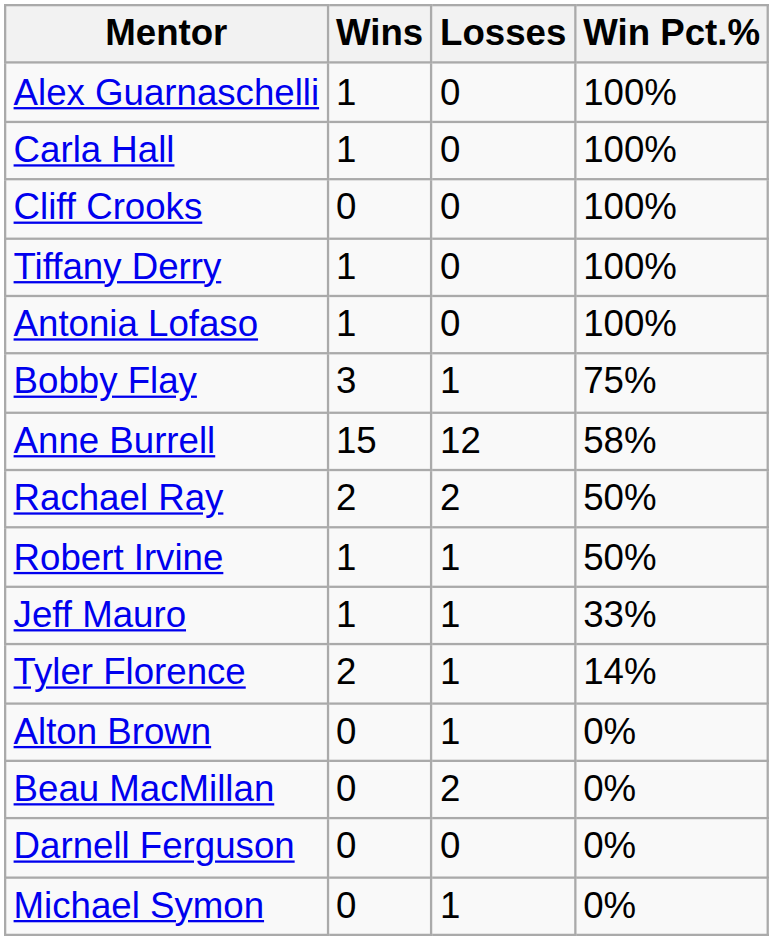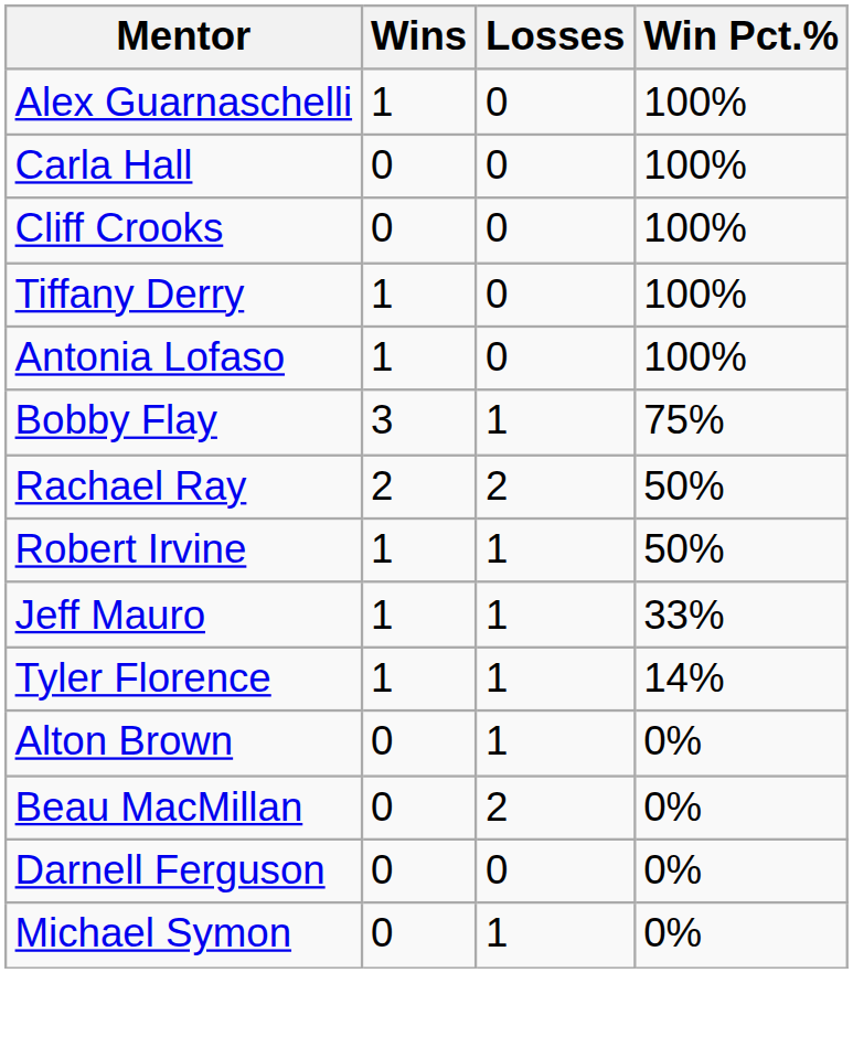 <table class="wikitable"  style="border-collapse:collapse;">
 <tr>
 <th>Mentor</th>
 <th>Wins</th>
 <th>Losses</th>
 <th>Win Pct.%</th>
 </tr>
 <tr>
 <td><a href='#'>Alex Guarnaschelli</a></td>
 <td>1</td>
 <td>0</td>
 <td>100%</td>
 </tr>
 <tr>
 <td><a href='#'>Carla Hall</a></td>
-<td>1</td>
+<td>0</td>
 <td>0</td>
 <td>100%</td>
 </tr>
 <tr>
 <td><a href='#'>Cliff Crooks</a></td>
 <td>0</td>
 <td>0</td>
 <td>100%</td>
 </tr>
 <tr>
 <td><a href='#'>Tiffany Derry</a></td>
 <td>1</td>
 <td>0</td>
 <td>100%</td>
 </tr>
 <tr>
 <td><a href='#'>Antonia Lofaso</a></td>
 <td>1</td>
 <td>0</td>
 <td>100%</td>
 </tr>
 <tr>
 <td><a href='#'>Bobby Flay</a></td>
 <td>3</td>
 <td>1</td>
 <td>75%</td>
 </tr>
 <tr>
-<td><a href='#'>Anne Burrell</a></td>
-<td>15</td>
-<td>12</td>
-<td>58%</td>
-</tr>
-<tr>
 <td><a href='#'>Rachael Ray</a></td>
 <td>2</td>
 <td>2</td>
 <td>50%</td>
 </tr>
 <tr>
 <td><a href='#'>Robert Irvine</a></td>
 <td>1</td>
 <td>1</td>
 <td>50%</td>
 </tr>
 <tr>
 <td><a href='#'>Jeff Mauro</a></td>
 <td>1</td>
 <td>1</td>
 <td>33%</td>
 </tr>
 <tr>
 <td><a href='#'>Tyler Florence</a></td>
-<td>2</td>
+<td>1</td>
 <td>1</td>
 <td>14%</td>
 </tr>
 <tr>
 <td><a href='#'>Alton Brown</a></td>
 <td>0</td>
 <td>1</td>
 <td>0%</td>
 </tr>
 <tr>
 <td><a href='#'>Beau MacMillan</a></td>
 <td>0</td>
 <td>2</td>
 <td>0%</td>
 </tr>
 <tr>
 <td><a href='#'>Darnell Ferguson</a></td>
 <td>0</td>
 <td>0</td>
 <td>0%</td>
 </tr>
 <tr>
 <td><a href='#'>Michael Symon</a></td>
 <td>0</td>
 <td>1</td>
 <td>0%</td>
 </tr>
 </table>
